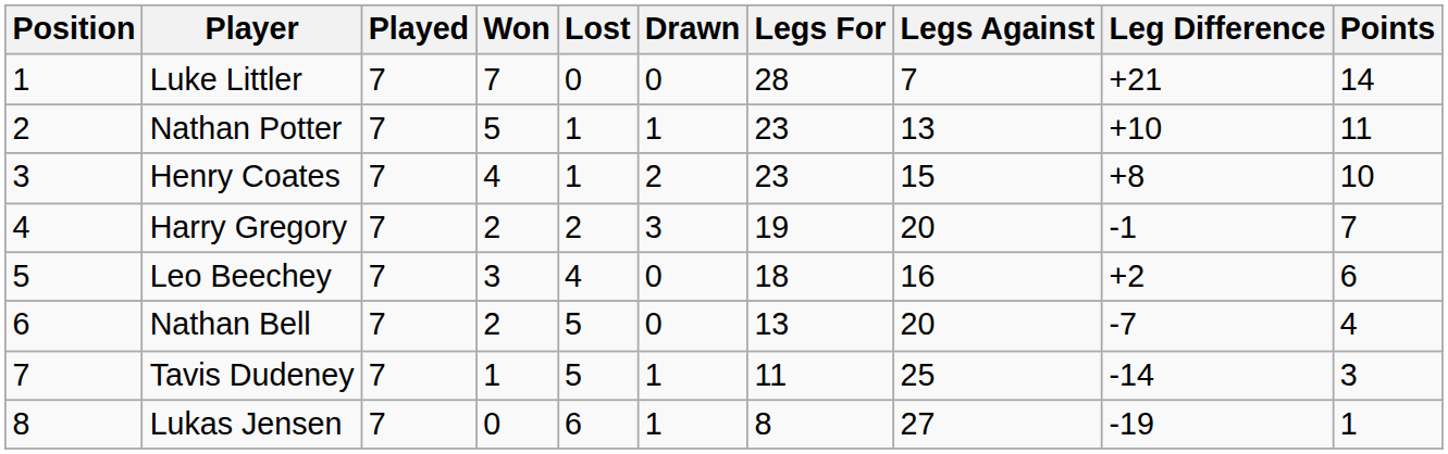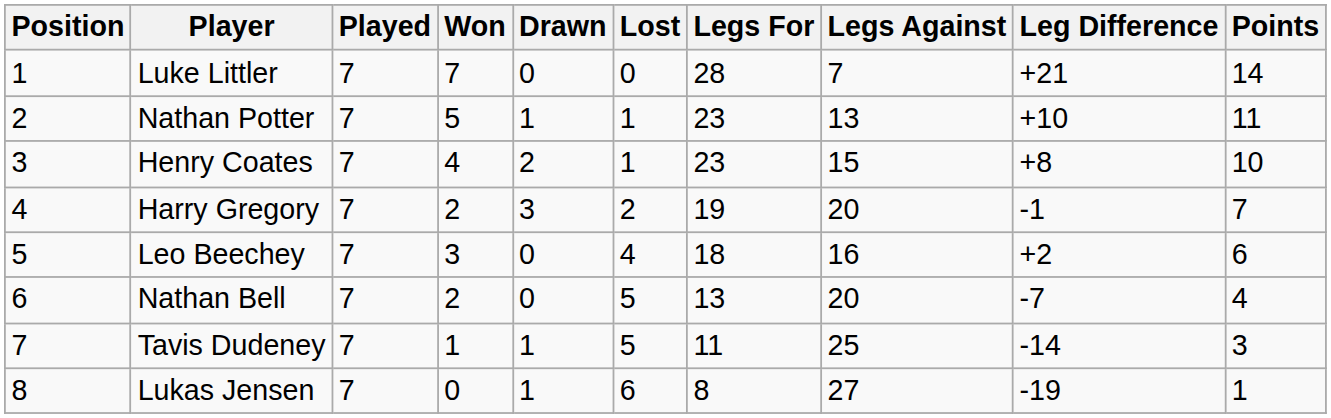 <table class="wikitable">
 <tr>
 <th>Position</th>
 <th>Player</th>
 <th>Played</th>
 <th>Won</th>
+<th>Drawn</th>
 <th>Lost</th>
-<th>Drawn</th>
 <th>Legs For</th>
 <th>Legs Against</th>
 <th>Leg Difference</th>
 <th>Points</th>
 </tr>
 <tr>
 <td>1</td>
 <td>Luke Littler </td>
 <td>7</td>
 <td>7</td>
 <td>0</td>
 <td>0</td>
 <td>28</td>
 <td>7</td>
 <td>+21</td>
 <td>14</td>
 </tr>
 <tr>
 <td>2</td>
 <td>Nathan Potter </td>
 <td>7</td>
 <td>5</td>
 <td>1</td>
 <td>1</td>
 <td>23</td>
 <td>13</td>
 <td>+10</td>
 <td>11</td>
 </tr>
 <tr>
 <td>3</td>
 <td>Henry Coates </td>
 <td>7</td>
 <td>4</td>
+<td>2</td>
 <td>1</td>
-<td>2</td>
 <td>23</td>
 <td>15</td>
 <td>+8</td>
 <td>10</td>
 </tr>
 <tr>
 <td>4</td>
 <td>Harry Gregory </td>
 <td>7</td>
 <td>2</td>
+<td>3</td>
 <td>2</td>
-<td>3</td>
 <td>19</td>
 <td>20</td>
 <td>-1</td>
 <td>7</td>
 </tr>
 <tr>
 <td>5</td>
 <td>Leo Beechey </td>
 <td>7</td>
 <td>3</td>
+<td>0</td>
 <td>4</td>
-<td>0</td>
 <td>18</td>
 <td>16</td>
 <td>+2</td>
 <td>6</td>
 </tr>
 <tr>
 <td>6</td>
 <td>Nathan Bell </td>
 <td>7</td>
 <td>2</td>
+<td>0</td>
 <td>5</td>
-<td>0</td>
 <td>13</td>
 <td>20</td>
 <td>-7</td>
 <td>4</td>
 </tr>
 <tr>
 <td>7</td>
 <td>Tavis Dudeney </td>
 <td>7</td>
 <td>1</td>
+<td>1</td>
 <td>5</td>
-<td>1</td>
 <td>11</td>
 <td>25</td>
 <td>-14</td>
 <td>3</td>
 </tr>
 <tr>
 <td>8</td>
 <td>Lukas Jensen </td>
 <td>7</td>
 <td>0</td>
+<td>1</td>
 <td>6</td>
-<td>1</td>
 <td>8</td>
 <td>27</td>
 <td>-19</td>
 <td>1</td>
 </tr>
 </table>
